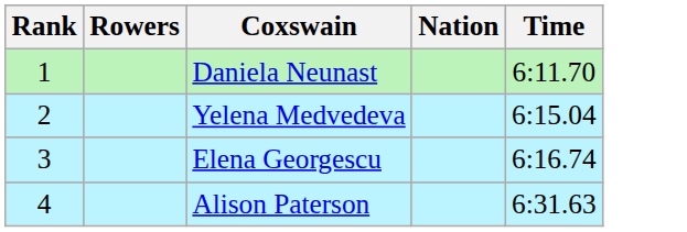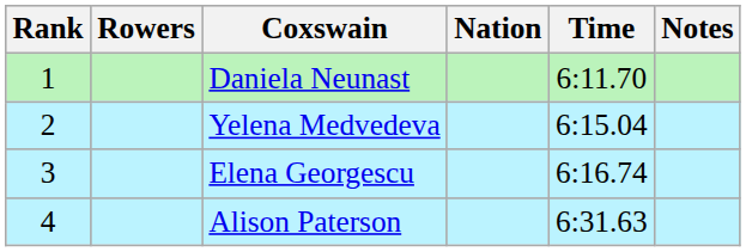 <table class="wikitable sortable" style="text-align:center">
 <tr>
 <th>Rank</th>
 <th>Rowers</th>
 <th>Coxswain</th>
 <th>Nation</th>
 <th>Time</th>
+<th>Notes</th>
 </tr>
 <tr bgcolor=bbf3bb>
 <td>1</td>
 <td align=left data-sort-value="Dördelmann, Sylvia"></td>
 <td align=left data-sort-value="Neunast, Daniela"><a href='#'>Daniela Neunast</a></td>
 <td align=left></td>
 <td>6:11.70</td>
+<td></td>
 </tr>
 <tr bgcolor=bbf3ff>
 <td>2</td>
 <td align=left data-sort-value="Fil, Svitlana"></td>
 <td align=left data-sort-value="Medvedeva, Yelena"><a href='#'>Yelena Medvedeva</a></td>
 <td align=left></td>
 <td>6:15.04</td>
+<td></td>
 </tr>
 <tr bgcolor=bbf3ff>
 <td>3</td>
 <td align=left data-sort-value="Neculai, Viorica"></td>
 <td align=left data-sort-value="Georgescu, Elena"><a href='#'>Elena Georgescu</a></td>
 <td align=left></td>
 <td>6:16.74</td>
+<td></td>
 </tr>
 <tr bgcolor=bbf3ff>
 <td>4</td>
 <td align=left data-sort-value="Freckleton, Fiona"></td>
 <td align=left data-sort-value="Paterson, Alison"><a href='#'>Alison Paterson</a></td>
 <td align=left></td>
 <td>6:31.63</td>
+<td></td>
 </tr>
 </table>
